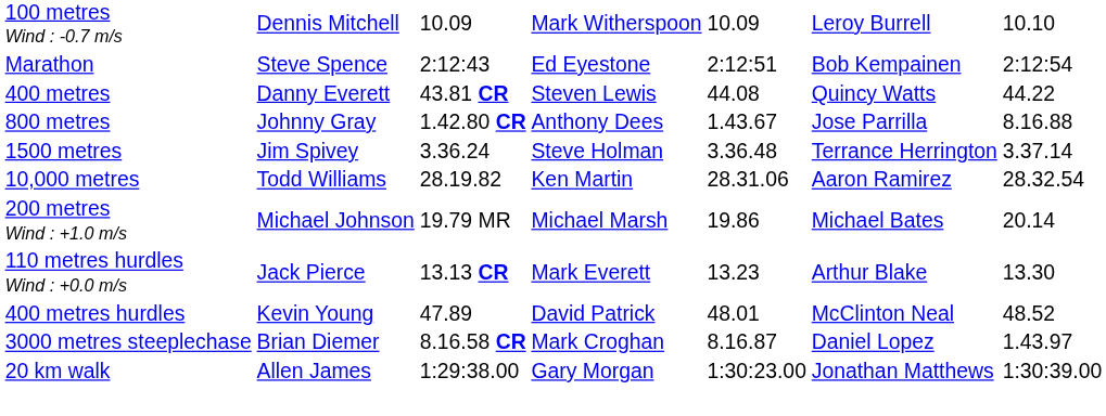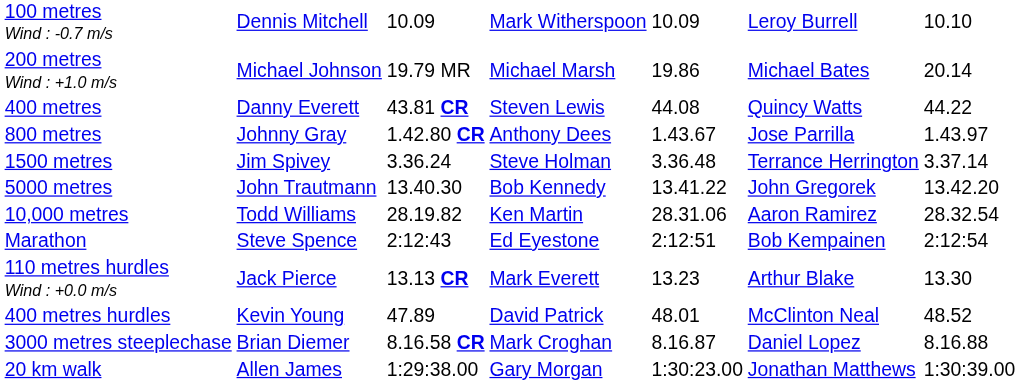 <table>
 <tr>
 <td><a href='#'>100 metres</a><br><small><em>Wind : -0.7 m/s</em></small></td>
 <td><a href='#'>Dennis Mitchell</a></td>
 <td>10.09</td>
 <td><a href='#'>Mark Witherspoon</a></td>
 <td>10.09</td>
 <td><a href='#'>Leroy Burrell</a></td>
 <td>10.10</td>
 </tr>
 <tr>
-<td><a href='#'>Marathon</a></td>
-<td><a href='#'>Steve Spence</a></td>
-<td>2:12:43</td>
-<td><a href='#'>Ed Eyestone</a></td>
-<td>2:12:51</td>
-<td><a href='#'>Bob Kempainen</a></td>
-<td>2:12:54</td>
+<td><a href='#'>200 metres</a><br><small><em>Wind : +1.0 m/s</em></small></td>
+<td><a href='#'>Michael Johnson</a></td>
+<td>19.79 MR</td>
+<td><a href='#'>Michael Marsh</a></td>
+<td>19.86</td>
+<td><a href='#'>Michael Bates</a></td>
+<td>20.14</td>
 </tr>
 <tr>
 <td><a href='#'>400 metres</a></td>
 <td><a href='#'>Danny Everett</a></td>
 <td>43.81	  <strong><a href='#'>CR</a></strong></td>
 <td><a href='#'>Steven Lewis</a></td>
 <td>44.08</td>
 <td><a href='#'>Quincy Watts</a></td>
 <td>44.22</td>
 </tr>
 <tr>
 <td><a href='#'>800 metres</a></td>
 <td><a href='#'>Johnny Gray</a></td>
 <td>1.42.80	  <strong><a href='#'>CR</a></strong></td>
 <td><a href='#'>Anthony Dees</a></td>
 <td>1.43.67</td>
 <td><a href='#'>Jose Parrilla</a></td>
-<td>8.16.88</td>
+<td>1.43.97</td>
 </tr>
 <tr>
 <td><a href='#'>1500 metres</a></td>
 <td><a href='#'>Jim Spivey</a></td>
 <td>3.36.24</td>
 <td><a href='#'>Steve Holman</a></td>
 <td>3.36.48</td>
 <td><a href='#'>Terrance Herrington</a></td>
 <td>3.37.14</td>
 </tr>
 <tr>
+<td><a href='#'>5000 metres</a></td>
+<td><a href='#'>John Trautmann</a></td>
+<td>13.40.30</td>
+<td><a href='#'>Bob Kennedy</a></td>
+<td>13.41.22</td>
+<td><a href='#'>John Gregorek</a></td>
+<td>13.42.20</td>
+</tr>
+<tr>
 <td><a href='#'>10,000 metres</a></td>
 <td><a href='#'>Todd Williams</a></td>
 <td>28.19.82</td>
 <td><a href='#'>Ken Martin</a></td>
 <td>28.31.06</td>
 <td><a href='#'>Aaron Ramirez</a></td>
 <td>28.32.54</td>
 </tr>
 <tr>
-<td><a href='#'>200 metres</a><br><small><em>Wind : +1.0 m/s</em></small></td>
-<td><a href='#'>Michael Johnson</a></td>
-<td>19.79 MR</td>
-<td><a href='#'>Michael Marsh</a></td>
-<td>19.86</td>
-<td><a href='#'>Michael Bates</a></td>
-<td>20.14</td>
+<td><a href='#'>Marathon</a></td>
+<td><a href='#'>Steve Spence</a></td>
+<td>2:12:43</td>
+<td><a href='#'>Ed Eyestone</a></td>
+<td>2:12:51</td>
+<td><a href='#'>Bob Kempainen</a></td>
+<td>2:12:54</td>
 </tr>
 <tr>
 <td><a href='#'>110 metres hurdles</a><br><small><em>Wind : +0.0 m/s</em></small></td>
 <td><a href='#'>Jack Pierce</a></td>
 <td>13.13  <strong><a href='#'>CR</a></strong></td>
 <td><a href='#'>Mark Everett</a></td>
 <td>13.23</td>
 <td><a href='#'>Arthur Blake</a></td>
 <td>13.30</td>
 </tr>
 <tr>
 <td><a href='#'>400 metres hurdles</a></td>
 <td><a href='#'>Kevin Young</a></td>
 <td>47.89</td>
 <td><a href='#'>David Patrick</a></td>
 <td>48.01</td>
 <td><a href='#'>McClinton Neal</a></td>
 <td>48.52</td>
 </tr>
 <tr>
 <td><a href='#'>3000 metres steeplechase</a></td>
 <td><a href='#'>Brian Diemer</a></td>
 <td>8.16.58 <strong><a href='#'>CR</a></strong></td>
 <td><a href='#'>Mark Croghan</a></td>
 <td>8.16.87</td>
 <td><a href='#'>Daniel Lopez</a></td>
-<td>1.43.97</td>
+<td>8.16.88</td>
 </tr>
 <tr>
 <td><a href='#'>20&nbsp;km walk</a></td>
 <td><a href='#'>Allen James</a></td>
 <td>1:29:38.00</td>
 <td><a href='#'>Gary Morgan</a></td>
 <td>1:30:23.00</td>
 <td><a href='#'>Jonathan Matthews</a></td>
 <td>1:30:39.00</td>
 </tr>
 </table>
